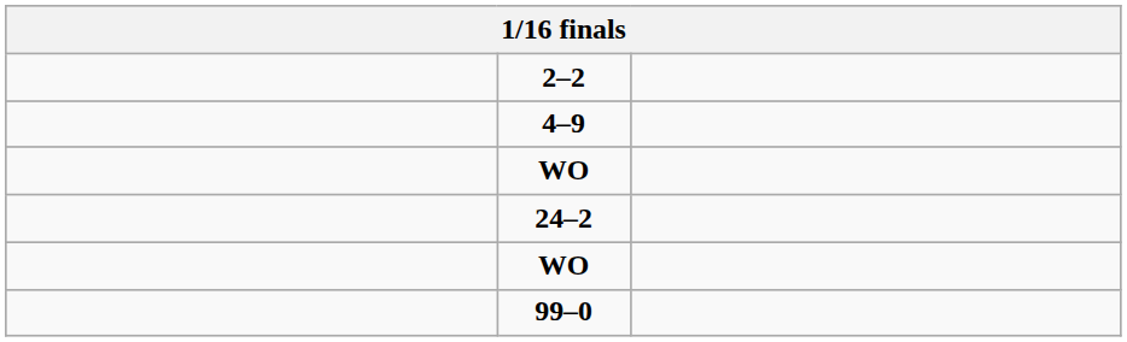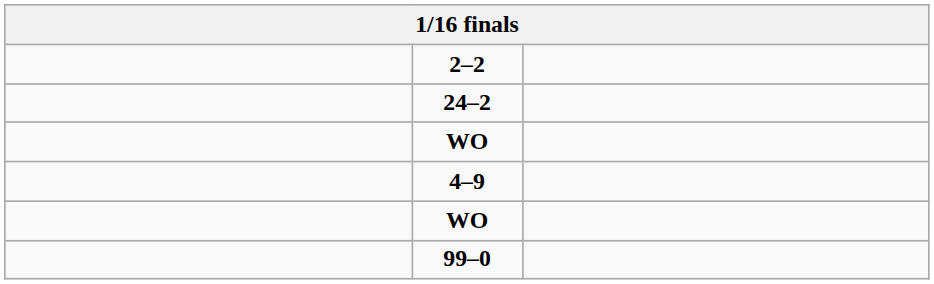 <table class="wikitable" style="text-align: center; font-size:90% ">
 <tr>
 <th colspan=3>1/16 finals</th>
 </tr>
 <tr>
 <td align=left width="240"></td>
 <td align=center width="60"><strong>2–2</strong></td>
 <td align=left width="240"><strong></strong></td>
 </tr>
 <tr>
+<td align=left><strong></strong></td>
+<td align=center><strong>24–2</strong></td>
 <td align=left></td>
-<td align=center><strong>4–9</strong></td>
-<td align=left><strong></strong></td>
 </tr>
 <tr>
 <td align=left><strong></strong></td>
 <td align=center><strong>WO</strong></td>
 <td align=left></td>
 </tr>
 <tr>
+<td align=left></td>
+<td align=center><strong>4–9</strong></td>
 <td align=left><strong></strong></td>
-<td align=center><strong>24–2</strong></td>
-<td align=left></td>
 </tr>
 <tr>
 <td align=left></td>
 <td align=center><strong>WO</strong></td>
 <td align=left><strong></strong></td>
 </tr>
 <tr>
 <td align=left><strong></strong></td>
 <td align=center><strong>99–0</strong></td>
 <td align=left></td>
 </tr>
 </table>
